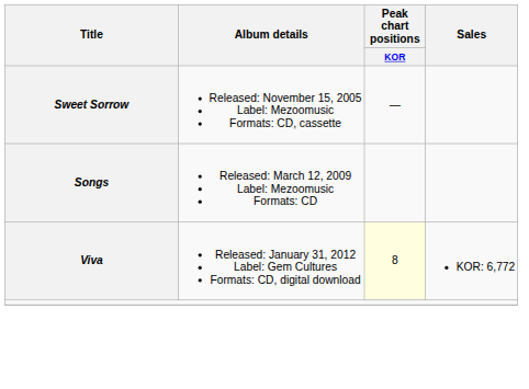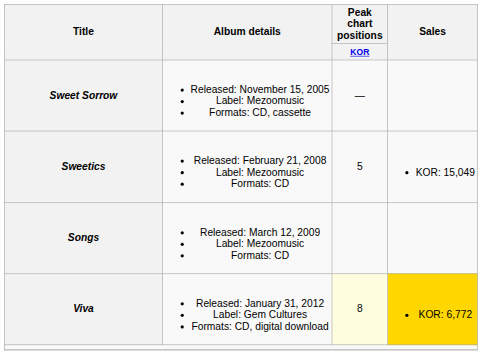 <table class="wikitable plainrowheaders" style="text-align:center;">
 <tr>
 <th scope="col" rowspan="2" style="width:15em;">Title</th>
 <th scope="col" rowspan="2">Album details</th>
 <th scope="col" colspan="1" style="width:5em;">Peak chart positions</th>
 <th scope="col" rowspan="2">Sales</th>
 </tr>
 <tr>
 <th><small><a href='#'>KOR</a></small><br></th>
 </tr>
 <tr>
 <th scope="row"><em>Sweet Sorrow</em></th>
 <td><br><ul><li>Released: November 15, 2005</li><li>Label: Mezoomusic</li><li>Formats: CD, cassette</li></ul></td>
 <td>—</td>
 <td></td>
 </tr>
 <tr>
+<th scope="row"><em>Sweetics</em></th>
+<td><br><ul><li>Released: February 21, 2008</li><li>Label: Mezoomusic</li><li>Formats: CD</li></ul></td>
+<td>5</td>
+<td><br><ul><li>KOR: 15,049</li></ul></td>
+</tr>
+<tr>
 <th scope="row"><em>Songs</em></th>
 <td><br><ul><li>Released: March 12, 2009</li><li>Label: Mezoomusic</li><li>Formats: CD</li></ul></td>
 <td></td>
 <td></td>
 </tr>
 <tr>
 <th scope="row"><em>Viva</em></th>
 <td><br><ul><li>Released: January 31, 2012</li><li>Label: Gem Cultures</li><li>Formats: CD, digital download</li></ul></td>
 <td style="background: lightyellow;">8</td>
-<td><br><ul><li>KOR: 6,772</li></ul></td>
+<td style="background: gold;"><br><ul><li>KOR: 6,772</li></ul></td>
 </tr>
 <tr>
 <td colspan="4"></td>
 </tr>
 <tr>
 </tr>
 </table>
